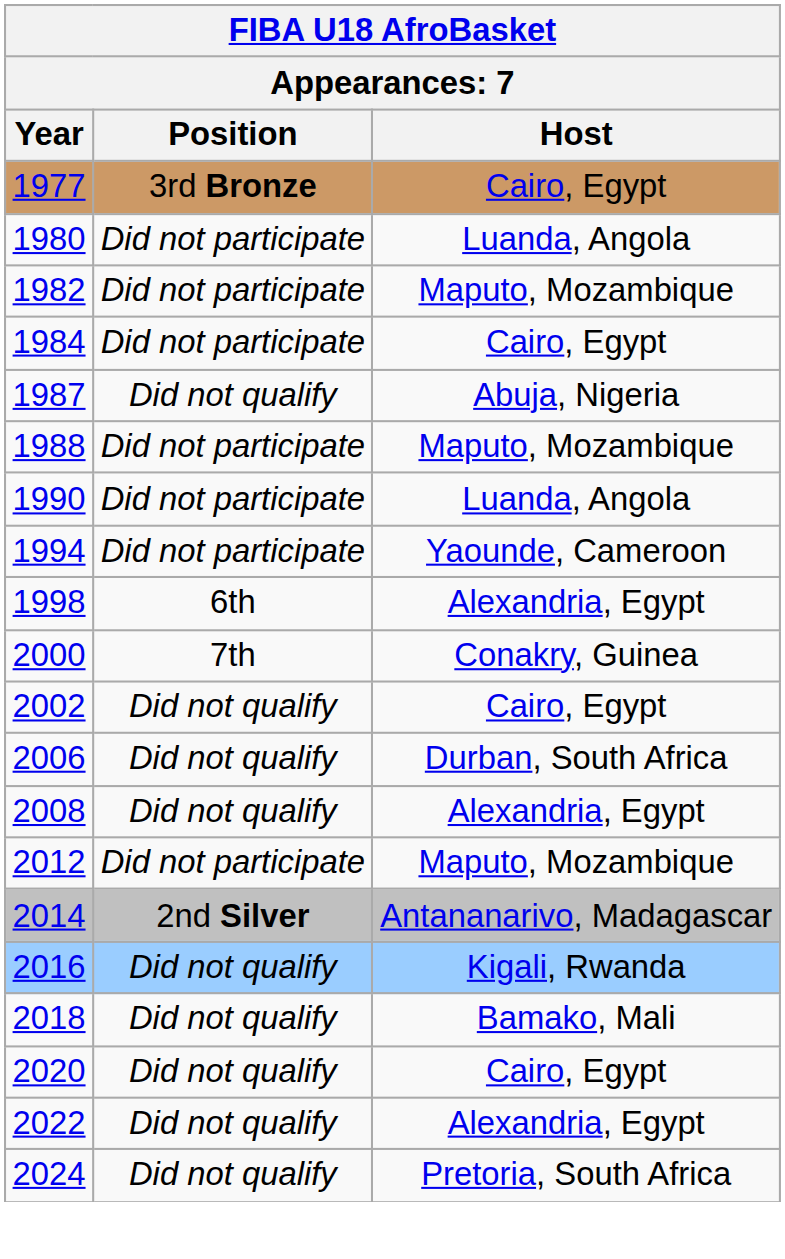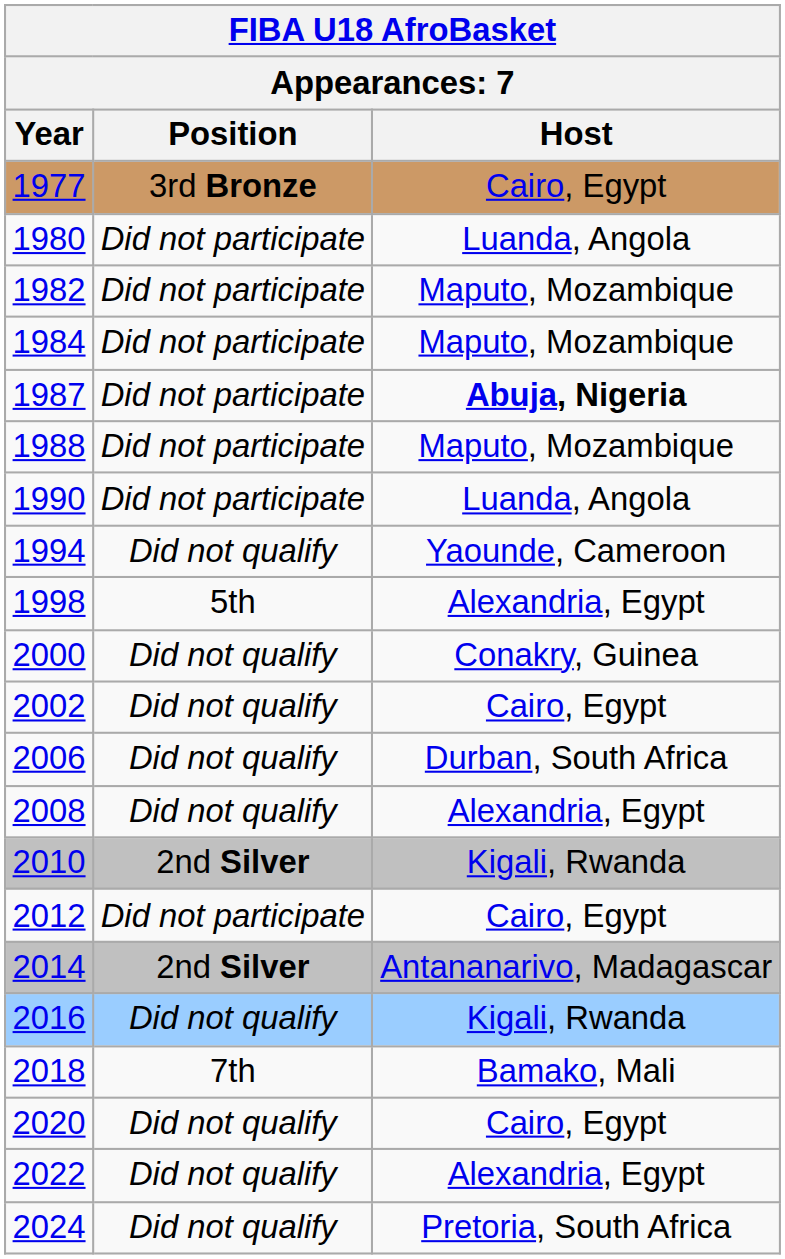 <table class="wikitable" style="text-align: center;font-size:100%;">
 <tr>
 <th colspan=3><a href='#'>FIBA U18 AfroBasket</a></th>
 </tr>
 <tr>
 <th colspan=3>Appearances: 7</th>
 </tr>
 <tr>
 <th>Year</th>
 <th>Position</th>
 <th>Host</th>
 </tr>
 <tr valign="top" bgcolor=cc9966>
 <td> <a href='#'>1977</a></td>
 <td>3rd <strong>Bronze</strong> </td>
 <td><a href='#'>Cairo</a>, Egypt</td>
 </tr>
 <tr valign="top" bgcolor=>
 <td> <a href='#'>1980</a></td>
 <td><em>Did not participate</em></td>
 <td><a href='#'>Luanda</a>, Angola</td>
 </tr>
 <tr valign="top" bgcolor=>
 <td> <a href='#'>1982</a></td>
 <td><em>Did not participate</em></td>
 <td><a href='#'>Maputo</a>, Mozambique</td>
 </tr>
 <tr valign="top" bgcolor=>
 <td> <a href='#'>1984</a></td>
 <td><em>Did not participate</em></td>
-<td><a href='#'>Cairo</a>, Egypt</td>
+<td><a href='#'>Maputo</a>, Mozambique</td>
 </tr>
 <tr valign="top" bgcolor=>
 <td> <a href='#'>1987</a></td>
-<td><em>Did not qualify</em></td>
-<td><a href='#'>Abuja</a>, Nigeria</td>
+<td><em>Did not participate</em></td>
+<td><strong><a href='#'>Abuja</a>, Nigeria</strong></td>
 </tr>
 <tr valign="top" bgcolor=>
 <td> <a href='#'>1988</a></td>
 <td><em>Did not participate</em></td>
 <td><a href='#'>Maputo</a>, Mozambique</td>
 </tr>
 <tr valign="top" bgcolor=>
 <td> <a href='#'>1990</a></td>
 <td><em>Did not participate</em></td>
 <td><a href='#'>Luanda</a>, Angola</td>
 </tr>
 <tr valign="top" bgcolor=>
 <td> <a href='#'>1994</a></td>
-<td><em>Did not participate</em></td>
+<td><em>Did not qualify</em></td>
 <td><a href='#'>Yaounde</a>, Cameroon</td>
 </tr>
 <tr valign="top" bgcolor=>
 <td> <a href='#'>1998</a></td>
-<td>6th</td>
+<td>5th</td>
 <td><a href='#'>Alexandria</a>, Egypt</td>
 </tr>
 <tr valign="top" bgcolor=>
 <td> <a href='#'>2000</a></td>
-<td>7th</td>
+<td><em>Did not qualify</em></td>
 <td><a href='#'>Conakry</a>, Guinea</td>
 </tr>
 <tr valign="top" bgcolor=>
 <td> <a href='#'>2002</a></td>
 <td><em>Did not qualify</em></td>
 <td><a href='#'>Cairo</a>, Egypt</td>
 </tr>
 <tr valign="top" bgcolor=>
 <td> <a href='#'>2006</a></td>
 <td><em>Did not qualify</em></td>
 <td><a href='#'>Durban</a>, South Africa</td>
 </tr>
 <tr valign="top" bgcolor=>
 <td> <a href='#'>2008</a></td>
 <td><em>Did not qualify</em></td>
 <td><a href='#'>Alexandria</a>, Egypt</td>
 </tr>
+<tr valign="top" bgcolor=silver>
+<td> <a href='#'>2010</a></td>
+<td>2nd <strong>Silver</strong> </td>
+<td><a href='#'>Kigali</a>, Rwanda</td>
+</tr>
 <tr valign="top" bgcolor=>
 <td> <a href='#'>2012</a></td>
 <td><em>Did not participate</em></td>
-<td><a href='#'>Maputo</a>, Mozambique</td>
+<td><a href='#'>Cairo</a>, Egypt</td>
 </tr>
 <tr valign="top" bgcolor=silver>
 <td> <a href='#'>2014</a></td>
 <td>2nd <strong>Silver</strong> </td>
 <td><a href='#'>Antananarivo</a>, Madagascar</td>
 </tr>
 <tr valign="top" bgcolor=9acdff>
 <td> <a href='#'>2016</a></td>
 <td><em>Did not qualify</em></td>
 <td><a href='#'>Kigali</a>, Rwanda</td>
 </tr>
 <tr valign="top" bgcolor=>
 <td> <a href='#'>2018</a></td>
-<td><em>Did not qualify</em></td>
+<td>7th</td>
 <td><a href='#'>Bamako</a>, Mali</td>
 </tr>
 <tr valign="top" bgcolor=>
 <td> <a href='#'>2020</a></td>
 <td><em>Did not qualify</em></td>
 <td><a href='#'>Cairo</a>, Egypt</td>
 </tr>
 <tr valign="top" bgcolor=>
 <td> <a href='#'>2022</a></td>
 <td><em>Did not qualify</em></td>
 <td><a href='#'>Alexandria</a>, Egypt</td>
 </tr>
 <tr valign="top" bgcolor=>
 <td> <a href='#'>2024</a></td>
 <td><em>Did not qualify</em></td>
 <td><a href='#'>Pretoria</a>, South Africa</td>
 </tr>
 </table>
